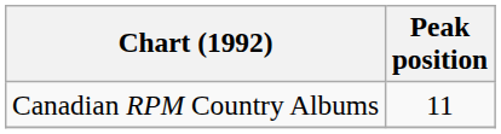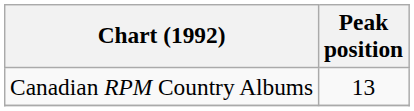 <table class="wikitable sortable">
 <tr>
 <th>Chart (1992)</th>
 <th>Peak<br>position</th>
 </tr>
 <tr>
 <td>Canadian <em>RPM</em> Country Albums</td>
-<td align="center">11</td>
+<td align="center">13</td>
 </tr>
 <tr>
 </tr>
 <tr>
 </tr>
 </table>
